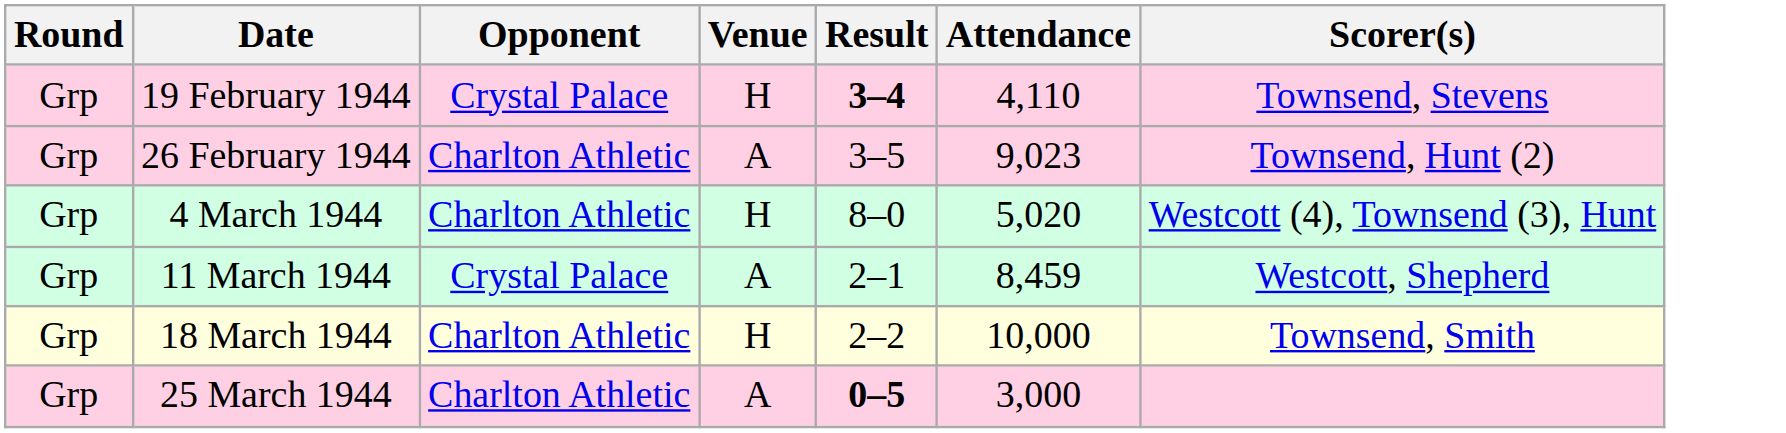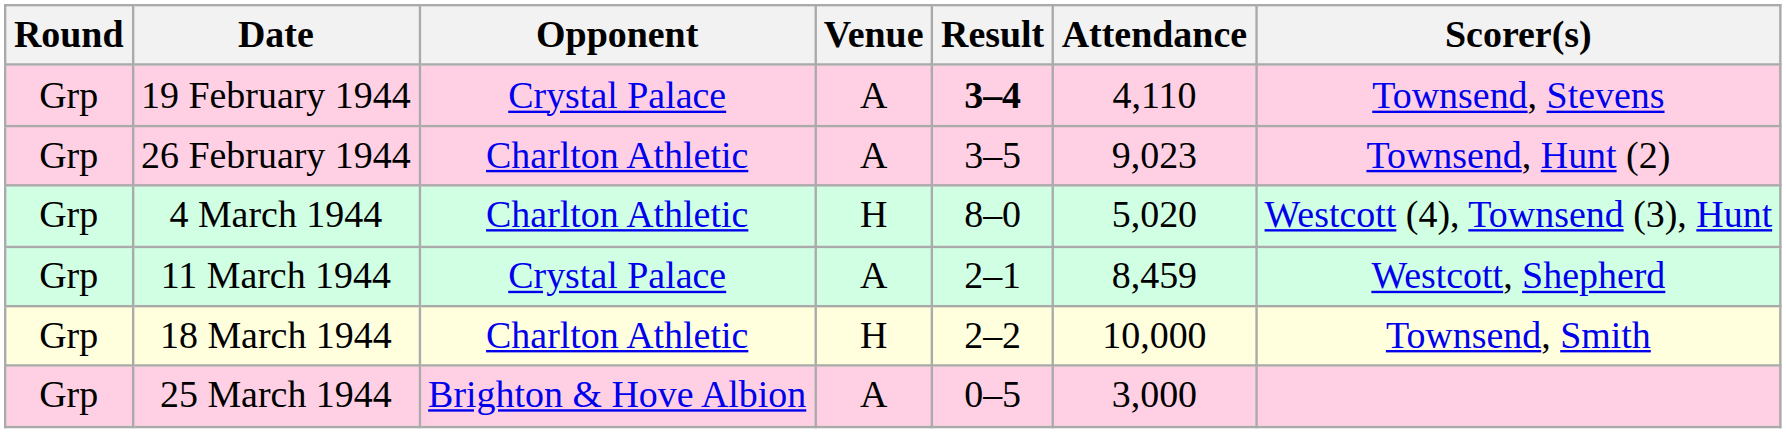 <table style="text-align:center;" class="wikitable sortable">
 <tr>
 <th>Round</th>
 <th>Date</th>
 <th>Opponent</th>
 <th>Venue</th>
 <th>Result</th>
 <th>Attendance</th>
 <th>Scorer(s)</th>
 </tr>
 <tr style="background:#ffd0e3;">
 <td>Grp</td>
 <td>19 February 1944</td>
 <td><a href='#'>Crystal Palace</a></td>
-<td>H</td>
+<td>A</td>
 <td><strong>3–4</strong></td>
 <td>4,110</td>
 <td><a href='#'>Townsend</a>, <a href='#'>Stevens</a></td>
 </tr>
 <tr style="background:#ffd0e3;">
 <td>Grp</td>
 <td>26 February 1944</td>
 <td><a href='#'>Charlton Athletic</a></td>
 <td>A</td>
 <td>3–5</td>
 <td>9,023</td>
 <td><a href='#'>Townsend</a>, <a href='#'>Hunt</a> (2)</td>
 </tr>
 <tr style="background:#d0ffe3;">
 <td>Grp</td>
 <td>4 March 1944</td>
 <td><a href='#'>Charlton Athletic</a></td>
 <td>H</td>
 <td>8–0</td>
 <td>5,020</td>
 <td><a href='#'>Westcott</a> (4), <a href='#'>Townsend</a> (3), <a href='#'>Hunt</a></td>
 </tr>
 <tr style="background:#d0ffe3;">
 <td>Grp</td>
 <td>11 March 1944</td>
 <td><a href='#'>Crystal Palace</a></td>
 <td>A</td>
 <td>2–1</td>
 <td>8,459</td>
 <td><a href='#'>Westcott</a>, <a href='#'>Shepherd</a></td>
 </tr>
 <tr style="background:#ffd;">
 <td>Grp</td>
 <td>18 March 1944</td>
 <td><a href='#'>Charlton Athletic</a></td>
 <td>H</td>
 <td>2–2</td>
 <td>10,000</td>
 <td><a href='#'>Townsend</a>, <a href='#'>Smith</a></td>
 </tr>
 <tr style="background:#ffd0e3;">
 <td>Grp</td>
 <td>25 March 1944</td>
-<td><a href='#'>Charlton Athletic</a></td>
+<td><a href='#'>Brighton & Hove Albion</a></td>
 <td>A</td>
-<td><strong>0–5</strong></td>
+<td>0–5</td>
 <td>3,000</td>
 <td></td>
 </tr>
 </table>
